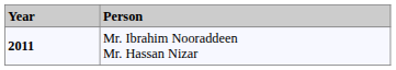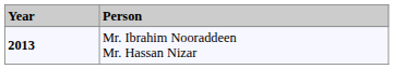 <table bgcolor="#f7f8ff" cellpadding="3" cellspacing="0" border="1" style="font-size: 95%; border: gray solid 1px; border-collapse: collapse;">
 <tr bgcolor="#CCCCCC">
 <td width="100"><strong>Year</strong></td>
 <td width="320"><strong>Person</strong></td>
 </tr>
 <tr>
-<td><strong>2011</strong></td>
+<td><strong>2013</strong></td>
 <td>Mr. Ibrahim Nooraddeen<br>Mr. Hassan Nizar</td>
 </tr>
 </table>
